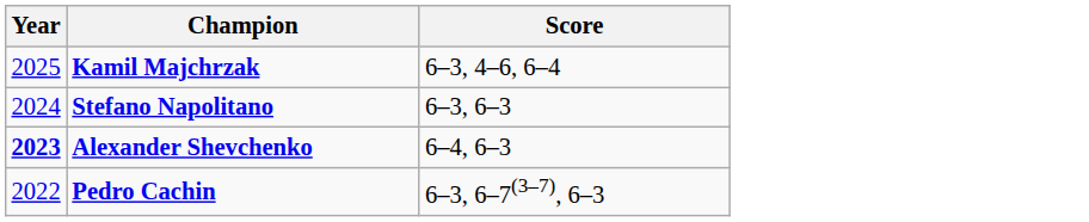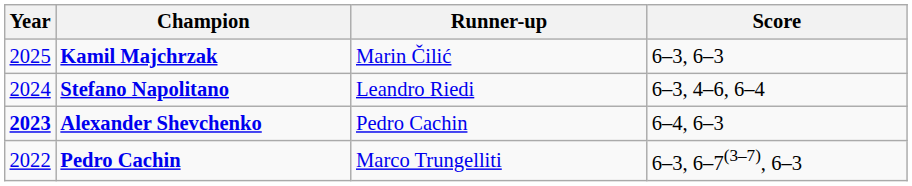 <table class="wikitable" style="font-size:90%">
 <tr>
 <th>Year</th>
 <th style="width:200px;">Champion</th>
+<th style="width:200px;">Runner-up</th>
 <th style="width:175px;">Score</th>
 </tr>
 <tr>
 <td><a href='#'>2025</a></td>
 <td> <strong><a href='#'>Kamil Majchrzak</a></strong></td>
-<td>6–3, 4–6, 6–4</td>
+<td> <a href='#'>Marin Čilić</a></td>
+<td>6–3, 6–3</td>
 </tr>
 <tr>
 <td><a href='#'>2024</a></td>
 <td> <strong><a href='#'>Stefano Napolitano</a></strong></td>
-<td>6–3, 6–3</td>
+<td> <a href='#'>Leandro Riedi</a></td>
+<td>6–3, 4–6, 6–4</td>
 </tr>
 <tr>
 <td><strong><a href='#'>2023</a></strong></td>
 <td> <strong><a href='#'>Alexander Shevchenko</a></strong></td>
+<td> <a href='#'>Pedro Cachin</a></td>
 <td>6–4, 6–3</td>
 </tr>
 <tr>
 <td><a href='#'>2022</a></td>
 <td> <strong><a href='#'>Pedro Cachin</a></strong></td>
+<td> <a href='#'>Marco Trungelliti</a></td>
 <td>6–3, 6–7<sup>(3–7)</sup>, 6–3</td>
 </tr>
 </table>
